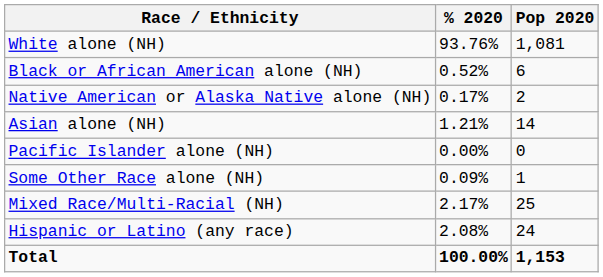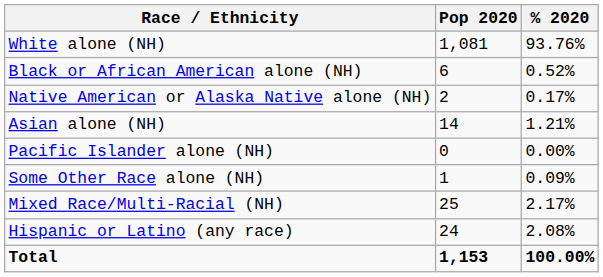 <table class="wikitable">
 <tr>
 <th>Race / Ethnicity</th>
+<th>Pop 2020</th>
 <th>% 2020</th>
-<th>Pop 2020</th>
 </tr>
 <tr>
 <td><a href='#'>White</a> alone (NH)</td>
+<td>1,081</td>
 <td>93.76%</td>
-<td>1,081</td>
 </tr>
 <tr>
 <td><a href='#'>Black or African American</a> alone (NH)</td>
+<td>6</td>
 <td>0.52%</td>
-<td>6</td>
 </tr>
 <tr>
 <td><a href='#'>Native American</a> or <a href='#'>Alaska Native</a> alone (NH)</td>
+<td>2</td>
 <td>0.17%</td>
-<td>2</td>
 </tr>
 <tr>
 <td><a href='#'>Asian</a> alone (NH)</td>
+<td>14</td>
 <td>1.21%</td>
-<td>14</td>
 </tr>
 <tr>
 <td><a href='#'>Pacific Islander</a> alone (NH)</td>
+<td>0</td>
 <td>0.00%</td>
-<td>0</td>
 </tr>
 <tr>
 <td><a href='#'>Some Other Race</a> alone (NH)</td>
+<td>1</td>
 <td>0.09%</td>
-<td>1</td>
 </tr>
 <tr>
 <td><a href='#'>Mixed Race/Multi-Racial</a> (NH)</td>
+<td>25</td>
 <td>2.17%</td>
-<td>25</td>
 </tr>
 <tr>
 <td><a href='#'>Hispanic or Latino</a> (any race)</td>
+<td>24</td>
 <td>2.08%</td>
-<td>24</td>
 </tr>
 <tr>
 <td><strong>Total</strong></td>
+<td><strong>1,153</strong></td>
 <td><strong>100.00%</strong></td>
-<td><strong>1,153</strong></td>
 </tr>
 </table>
